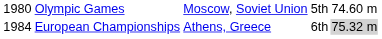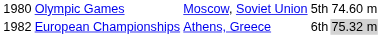 <table>
 <tr>
 <td>1980</td>
 <td><a href='#'>Olympic Games</a></td>
 <td><a href='#'>Moscow</a>, <a href='#'>Soviet Union</a></td>
 <td>5th</td>
 <td>74.60 m</td>
 </tr>
 <tr>
-<td>1984</td>
+<td>1982</td>
 <td><a href='#'>European Championships</a></td>
 <td><a href='#'>Athens, Greece</a></td>
 <td>6th</td>
 <td style="background: lightgrey;">75.32 m</td>
 </tr>
 </table>
